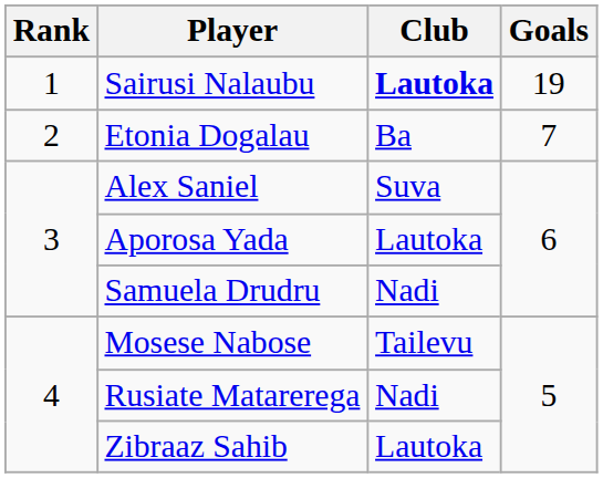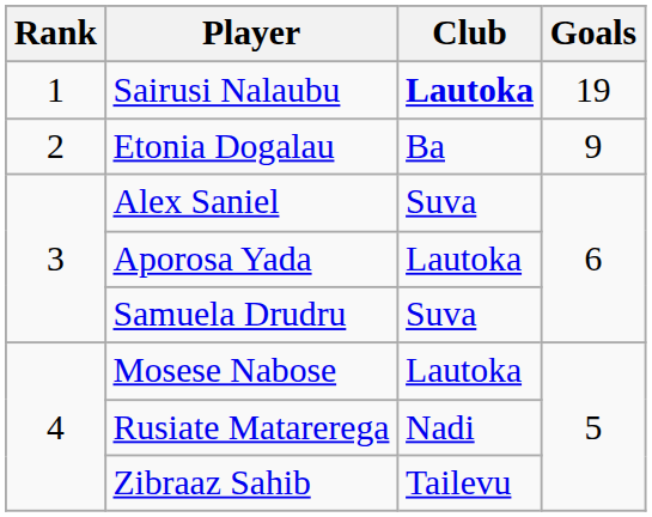 <table class="wikitable" style="text-align:center">
 <tr>
 <th>Rank</th>
 <th>Player</th>
 <th>Club</th>
 <th>Goals</th>
 </tr>
 <tr>
 <td>1</td>
 <td align="left"> <a href='#'>Sairusi Nalaubu</a></td>
 <td align="left"><strong><a href='#'>Lautoka</a></strong></td>
 <td>19</td>
 </tr>
 <tr>
 <td>2</td>
 <td align="left"> <a href='#'>Etonia Dogalau</a></td>
 <td align="left"><a href='#'>Ba</a></td>
-<td>7</td>
+<td>9</td>
 </tr>
 <tr>
 <td rowspan="3">3</td>
 <td align="left"> <a href='#'>Alex Saniel</a></td>
 <td align="left"><a href='#'>Suva</a></td>
 <td rowspan="3">6</td>
 </tr>
 <tr>
 <td align="left"> <a href='#'>Aporosa Yada</a></td>
 <td align="left"><a href='#'>Lautoka</a></td>
 </tr>
 <tr>
 <td align="left"> <a href='#'>Samuela Drudru</a></td>
-<td align="left"><a href='#'>Nadi</a></td>
+<td align="left"><a href='#'>Suva</a></td>
 </tr>
 <tr>
 <td rowspan="3">4</td>
 <td align="left"> <a href='#'>Mosese Nabose</a></td>
-<td align="left"><a href='#'>Tailevu</a></td>
+<td align="left"><a href='#'>Lautoka</a></td>
 <td rowspan="3">5</td>
 </tr>
 <tr>
 <td align="left"> <a href='#'>Rusiate Matarerega</a></td>
 <td align="left"><a href='#'>Nadi</a></td>
 </tr>
 <tr>
 <td align="left"> <a href='#'>Zibraaz Sahib</a></td>
-<td align="left"><a href='#'>Lautoka</a></td>
+<td align="left"><a href='#'>Tailevu</a></td>
 </tr>
 </table>
